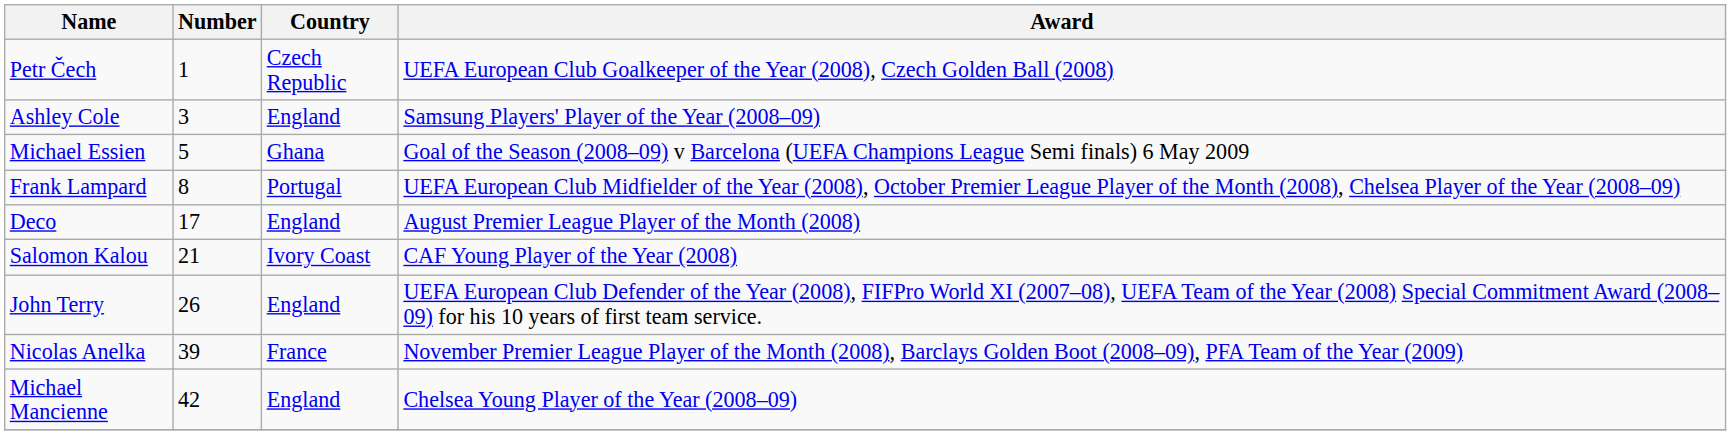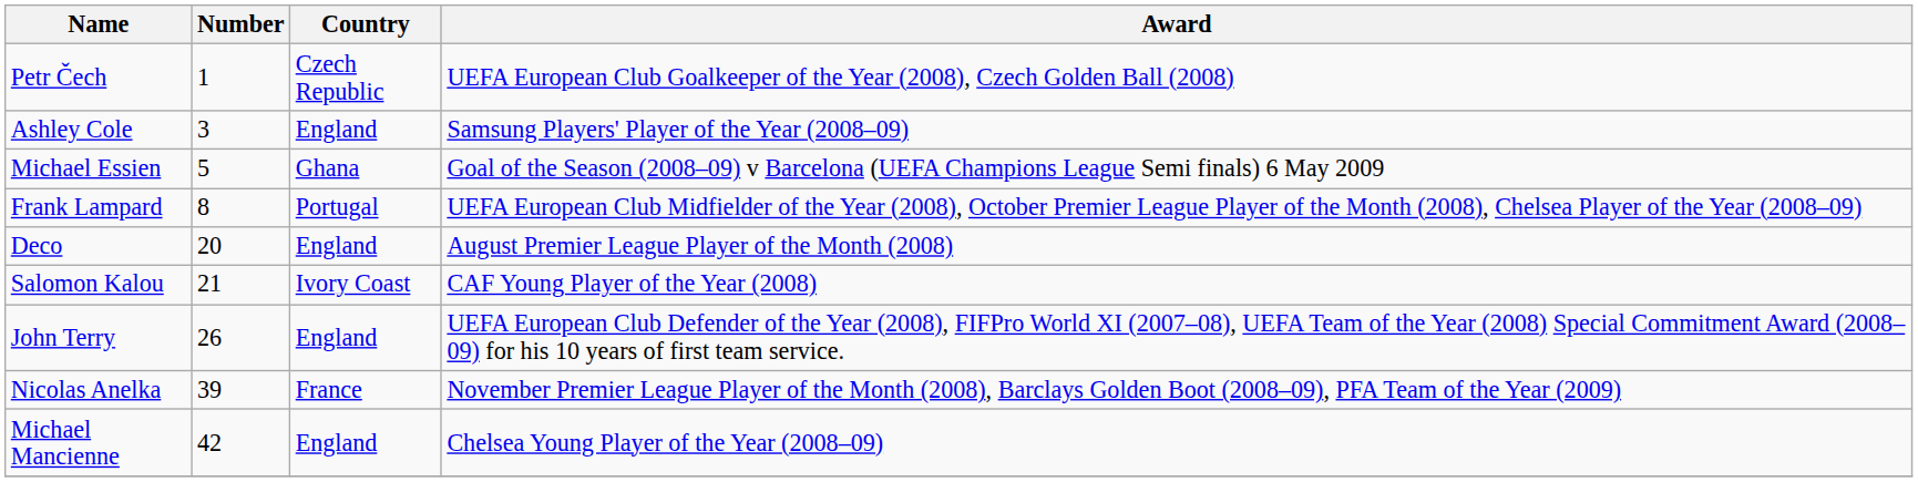 <table class="wikitable" border="1">
 <tr>
 <th>Name</th>
 <th>Number</th>
 <th>Country</th>
 <th>Award</th>
 </tr>
 <tr>
 <td><a href='#'>Petr Čech</a></td>
 <td>1</td>
 <td> <a href='#'>Czech Republic</a></td>
 <td><a href='#'>UEFA European Club Goalkeeper of the Year (2008)</a>, <a href='#'>Czech Golden Ball (2008)</a></td>
 </tr>
 <tr>
 <td><a href='#'>Ashley Cole</a></td>
 <td>3</td>
 <td> <a href='#'>England</a></td>
 <td><a href='#'>Samsung Players' Player of the Year (2008–09)</a></td>
 </tr>
 <tr>
 <td><a href='#'>Michael Essien</a></td>
 <td>5</td>
 <td> <a href='#'>Ghana</a></td>
 <td><a href='#'>Goal of the Season (2008–09)</a> v <a href='#'>Barcelona</a> (<a href='#'>UEFA Champions League</a> Semi finals) 6 May 2009</td>
 </tr>
 <tr>
 <td><a href='#'>Frank Lampard</a></td>
 <td>8</td>
 <td> <a href='#'>Portugal</a></td>
 <td><a href='#'>UEFA European Club Midfielder of the Year (2008)</a>, <a href='#'>October Premier League Player of the Month (2008)</a>, <a href='#'>Chelsea Player of the Year (2008–09)</a></td>
 </tr>
 <tr>
 <td><a href='#'>Deco</a></td>
-<td>17</td>
+<td>20</td>
 <td> <a href='#'>England</a></td>
 <td><a href='#'>August Premier League Player of the Month (2008)</a></td>
 </tr>
 <tr>
 <td><a href='#'>Salomon Kalou</a></td>
 <td>21</td>
 <td> <a href='#'>Ivory Coast</a></td>
 <td><a href='#'>CAF Young Player of the Year (2008)</a></td>
 </tr>
 <tr>
 <td><a href='#'>John Terry</a></td>
 <td>26</td>
 <td> <a href='#'>England</a></td>
 <td><a href='#'>UEFA European Club Defender of the Year (2008)</a>, <a href='#'>FIFPro World XI (2007–08)</a>, <a href='#'>UEFA Team of the Year (2008)</a> <a href='#'>Special Commitment Award (2008–09)</a> for his 10 years of first team service.</td>
 </tr>
 <tr>
 <td><a href='#'>Nicolas Anelka</a></td>
 <td>39</td>
 <td> <a href='#'>France</a></td>
 <td><a href='#'>November Premier League Player of the Month (2008)</a>, <a href='#'>Barclays Golden Boot (2008–09)</a>, <a href='#'>PFA Team of the Year (2009)</a></td>
 </tr>
 <tr>
 <td><a href='#'>Michael Mancienne</a></td>
 <td>42</td>
 <td> <a href='#'>England</a></td>
 <td><a href='#'>Chelsea Young Player of the Year (2008–09)</a></td>
 </tr>
 <tr>
 </tr>
 </table>
